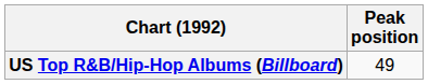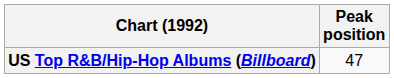 <table class="wikitable sortable plainrowheaders" style="text-align:center">
 <tr>
 <th scope="col">Chart (1992)</th>
 <th scope="col">Peak<br> position</th>
 </tr>
 <tr>
 <th scope="row">US <a href='#'>Top R&B/Hip-Hop Albums</a> (<em><a href='#'>Billboard</a></em>)</th>
-<td>49</td>
+<td>47</td>
 </tr>
 <tr>
 </tr>
 </table>
